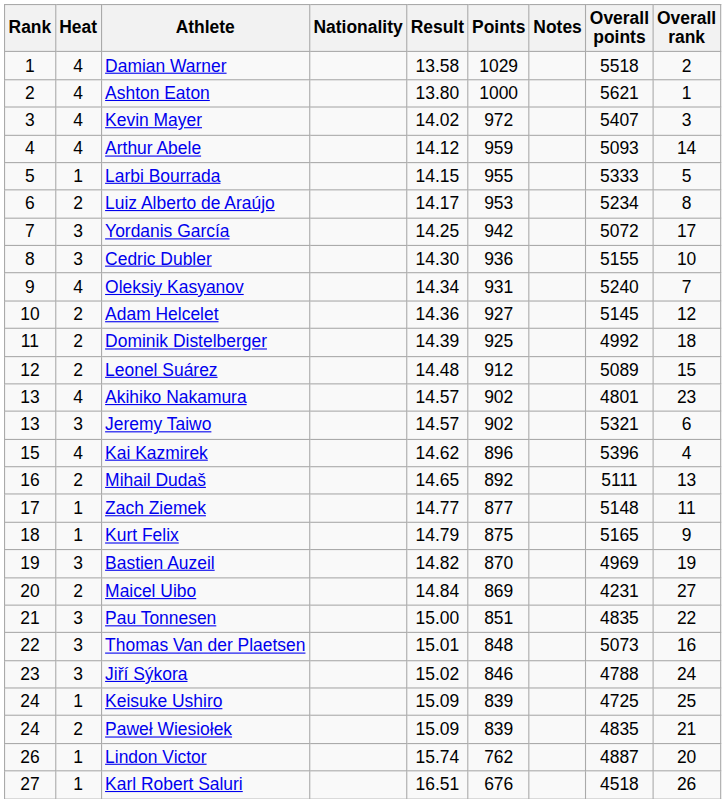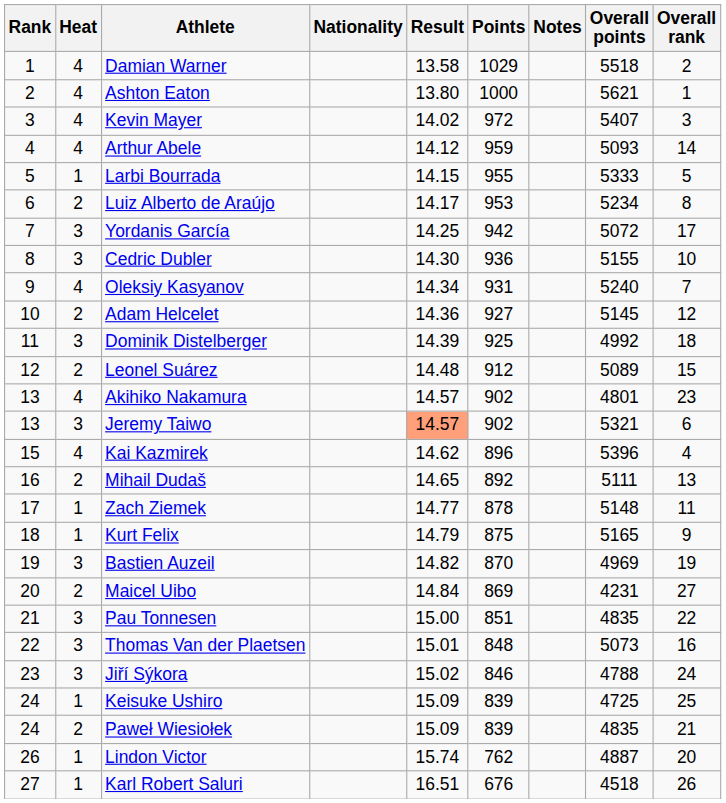 <table style="text-align:center" class="wikitable sortable">
 <tr>
 <th>Rank</th>
 <th>Heat</th>
 <th>Athlete</th>
 <th>Nationality</th>
 <th>Result</th>
 <th>Points</th>
 <th>Notes</th>
 <th>Overall<br>points</th>
 <th>Overall<br>rank</th>
 </tr>
 <tr>
 <td>1</td>
 <td>4</td>
 <td align="left"><a href='#'>Damian Warner</a></td>
 <td align="left"></td>
 <td>13.58</td>
 <td>1029</td>
 <td></td>
 <td>5518</td>
 <td>2</td>
 </tr>
 <tr>
 <td>2</td>
 <td>4</td>
 <td align="left"><a href='#'>Ashton Eaton</a></td>
 <td align="left"></td>
 <td>13.80</td>
 <td>1000</td>
 <td></td>
 <td>5621</td>
 <td>1</td>
 </tr>
 <tr>
 <td>3</td>
 <td>4</td>
 <td align="left"><a href='#'>Kevin Mayer</a></td>
 <td align="left"></td>
 <td>14.02</td>
 <td>972</td>
 <td></td>
 <td>5407</td>
 <td>3</td>
 </tr>
 <tr>
 <td>4</td>
 <td>4</td>
 <td align="left"><a href='#'>Arthur Abele</a></td>
 <td align="left"></td>
 <td>14.12</td>
 <td>959</td>
 <td></td>
 <td>5093</td>
 <td>14</td>
 </tr>
 <tr>
 <td>5</td>
 <td>1</td>
 <td align="left"><a href='#'>Larbi Bourrada</a></td>
 <td align="left"></td>
 <td>14.15</td>
 <td>955</td>
 <td></td>
 <td>5333</td>
 <td>5</td>
 </tr>
 <tr>
 <td>6</td>
 <td>2</td>
 <td align="left"><a href='#'>Luiz Alberto de Araújo</a></td>
 <td align="left"></td>
 <td>14.17</td>
 <td>953</td>
 <td></td>
 <td>5234</td>
 <td>8</td>
 </tr>
 <tr>
 <td>7</td>
 <td>3</td>
 <td align="left"><a href='#'>Yordanis García</a></td>
 <td align="left"></td>
 <td>14.25</td>
 <td>942</td>
 <td></td>
 <td>5072</td>
 <td>17</td>
 </tr>
 <tr>
 <td>8</td>
 <td>3</td>
 <td align="left"><a href='#'>Cedric Dubler</a></td>
 <td align="left"></td>
 <td>14.30</td>
 <td>936</td>
 <td></td>
 <td>5155</td>
 <td>10</td>
 </tr>
 <tr>
 <td>9</td>
 <td>4</td>
 <td align="left"><a href='#'>Oleksiy Kasyanov</a></td>
 <td align="left"></td>
 <td>14.34</td>
 <td>931</td>
 <td></td>
 <td>5240</td>
 <td>7</td>
 </tr>
 <tr>
 <td>10</td>
 <td>2</td>
 <td align="left"><a href='#'>Adam Helcelet</a></td>
 <td align="left"></td>
 <td>14.36</td>
 <td>927</td>
 <td></td>
 <td>5145</td>
 <td>12</td>
 </tr>
 <tr>
 <td>11</td>
-<td>2</td>
+<td>3</td>
 <td align="left"><a href='#'>Dominik Distelberger</a></td>
 <td align="left"></td>
 <td>14.39</td>
 <td>925</td>
 <td></td>
 <td>4992</td>
 <td>18</td>
 </tr>
 <tr>
 <td>12</td>
 <td>2</td>
 <td align="left"><a href='#'>Leonel Suárez</a></td>
 <td align="left"></td>
 <td>14.48</td>
 <td>912</td>
 <td></td>
 <td>5089</td>
 <td>15</td>
 </tr>
 <tr>
 <td>13</td>
 <td>4</td>
 <td align="left"><a href='#'>Akihiko Nakamura</a></td>
 <td align="left"></td>
 <td>14.57</td>
 <td>902</td>
 <td></td>
 <td>4801</td>
 <td>23</td>
 </tr>
 <tr>
 <td>13</td>
 <td>3</td>
 <td align="left"><a href='#'>Jeremy Taiwo</a></td>
 <td align="left"></td>
-<td>14.57</td>
+<td style="background: lightsalmon;">14.57</td>
 <td>902</td>
 <td></td>
 <td>5321</td>
 <td>6</td>
 </tr>
 <tr>
 <td>15</td>
 <td>4</td>
 <td align="left"><a href='#'>Kai Kazmirek</a></td>
 <td align="left"></td>
 <td>14.62</td>
 <td>896</td>
 <td></td>
 <td>5396</td>
 <td>4</td>
 </tr>
 <tr>
 <td>16</td>
 <td>2</td>
 <td align="left"><a href='#'>Mihail Dudaš</a></td>
 <td align="left"></td>
 <td>14.65</td>
 <td>892</td>
 <td></td>
 <td>5111</td>
 <td>13</td>
 </tr>
 <tr>
 <td>17</td>
 <td>1</td>
 <td align="left"><a href='#'>Zach Ziemek</a></td>
 <td align="left"></td>
 <td>14.77</td>
-<td>877</td>
+<td>878</td>
 <td></td>
 <td>5148</td>
 <td>11</td>
 </tr>
 <tr>
 <td>18</td>
 <td>1</td>
 <td align="left"><a href='#'>Kurt Felix</a></td>
 <td align="left"></td>
 <td>14.79</td>
 <td>875</td>
 <td></td>
 <td>5165</td>
 <td>9</td>
 </tr>
 <tr>
 <td>19</td>
 <td>3</td>
 <td align="left"><a href='#'>Bastien Auzeil</a></td>
 <td align="left"></td>
 <td>14.82</td>
 <td>870</td>
 <td></td>
 <td>4969</td>
 <td>19</td>
 </tr>
 <tr>
 <td>20</td>
 <td>2</td>
 <td align="left"><a href='#'>Maicel Uibo</a></td>
 <td align="left"></td>
 <td>14.84</td>
 <td>869</td>
 <td></td>
 <td>4231</td>
 <td>27</td>
 </tr>
 <tr>
 <td>21</td>
 <td>3</td>
 <td align="left"><a href='#'>Pau Tonnesen</a></td>
 <td align="left"></td>
 <td>15.00</td>
 <td>851</td>
 <td></td>
 <td>4835</td>
 <td>22</td>
 </tr>
 <tr>
 <td>22</td>
 <td>3</td>
 <td align="left"><a href='#'>Thomas Van der Plaetsen</a></td>
 <td align="left"></td>
 <td>15.01</td>
 <td>848</td>
 <td></td>
 <td>5073</td>
 <td>16</td>
 </tr>
 <tr>
 <td>23</td>
 <td>3</td>
 <td align="left"><a href='#'>Jiří Sýkora</a></td>
 <td align="left"></td>
 <td>15.02</td>
 <td>846</td>
 <td></td>
 <td>4788</td>
 <td>24</td>
 </tr>
 <tr>
 <td>24</td>
 <td>1</td>
 <td align="left"><a href='#'>Keisuke Ushiro</a></td>
 <td align="left"></td>
 <td>15.09</td>
 <td>839</td>
 <td></td>
 <td>4725</td>
 <td>25</td>
 </tr>
 <tr>
 <td>24</td>
 <td>2</td>
 <td align="left"><a href='#'>Paweł Wiesiołek</a></td>
 <td align="left"></td>
 <td>15.09</td>
 <td>839</td>
 <td></td>
 <td>4835</td>
 <td>21</td>
 </tr>
 <tr>
 <td>26</td>
 <td>1</td>
 <td align="left"><a href='#'>Lindon Victor</a></td>
 <td align="left"></td>
 <td>15.74</td>
 <td>762</td>
 <td></td>
 <td>4887</td>
 <td>20</td>
 </tr>
 <tr>
 <td>27</td>
 <td>1</td>
 <td align="left"><a href='#'>Karl Robert Saluri</a></td>
 <td align="left"></td>
 <td>16.51</td>
 <td>676</td>
 <td></td>
 <td>4518</td>
 <td>26</td>
 </tr>
 </table>
